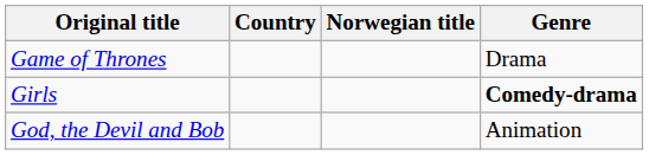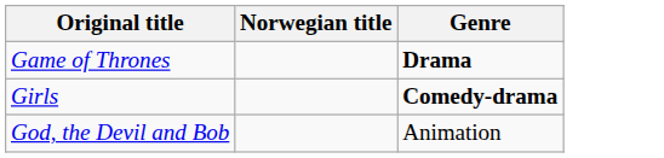 <table class="wikitable">
 <tr>
 <th>Original title</th>
-<th>Country</th>
 <th>Norwegian title</th>
 <th>Genre</th>
 </tr>
 <tr>
 <td><em><a href='#'>Game of Thrones</a></em></td>
 <td></td>
-<td></td>
-<td>Drama</td>
+<td><strong>Drama</strong></td>
 </tr>
 <tr>
 <td><em><a href='#'>Girls</a></em></td>
-<td></td>
 <td></td>
 <td><strong>Comedy-drama</strong></td>
 </tr>
 <tr>
 <td><em><a href='#'>God, the Devil and Bob</a></em></td>
 <td></td>
-<td></td>
 <td>Animation</td>
 </tr>
 </table>
